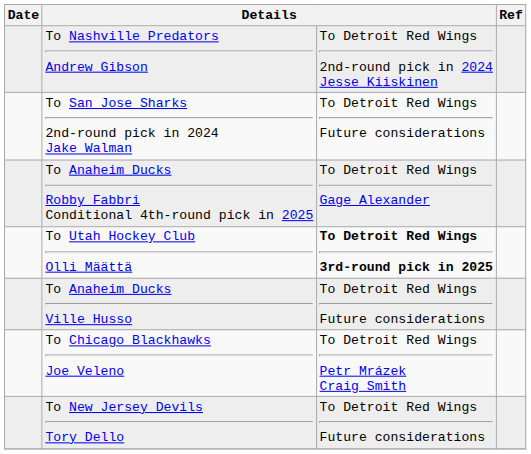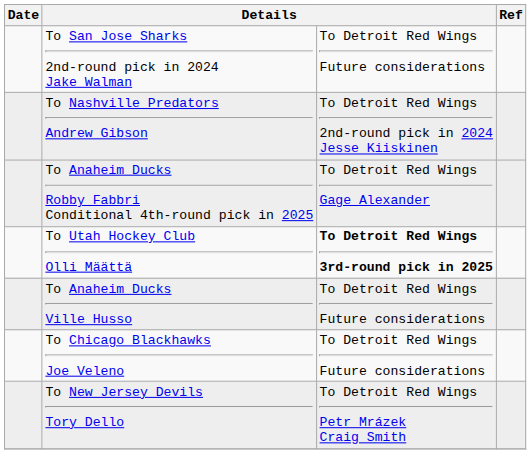 <table class="wikitable">
 <tr>
 <th>Date</th>
 <th colspan="2">Details</th>
 <th>Ref</th>
 </tr>
+<tr>
+<td></td>
+<td valign="top">To <a href='#'>San Jose Sharks</a><hr>2nd-round pick in 2024<br><a href='#'>Jake Walman</a></td>
+<td valign="top">To Detroit Red Wings<hr>Future considerations</td>
+<td></td>
+</tr>
 <tr style="background:#eee;">
 <td></td>
 <td valign="top">To <a href='#'>Nashville Predators</a><hr><a href='#'>Andrew Gibson</a></td>
 <td valign="top">To Detroit Red Wings<hr>2nd-round pick in <a href='#'>2024</a><br><a href='#'>Jesse Kiiskinen</a></td>
-<td></td>
-</tr>
-<tr>
-<td></td>
-<td valign="top">To <a href='#'>San Jose Sharks</a><hr>2nd-round pick in 2024<br><a href='#'>Jake Walman</a></td>
-<td valign="top">To Detroit Red Wings<hr>Future considerations</td>
 <td></td>
 </tr>
 <tr style="background:#eee;">
 <td></td>
 <td valign="top">To <a href='#'>Anaheim Ducks</a><hr><a href='#'>Robby Fabbri</a><br>Conditional 4th-round pick in <a href='#'>2025</a></td>
 <td valign="top">To Detroit Red Wings<hr><a href='#'>Gage Alexander</a></td>
 <td></td>
 </tr>
 <tr>
 <td></td>
 <td valign="top">To <a href='#'>Utah Hockey Club</a><hr><a href='#'>Olli Määttä</a></td>
 <td valign="top"><strong>To Detroit Red Wings<hr>3rd-round pick in 2025</strong></td>
 <td></td>
 </tr>
 <tr style="background:#eee;">
 <td></td>
 <td valign="top">To <a href='#'>Anaheim Ducks</a><hr><a href='#'>Ville Husso</a></td>
 <td valign="top">To Detroit Red Wings<hr>Future considerations</td>
 <td></td>
 </tr>
 <tr>
 <td></td>
 <td valign="top">To <a href='#'>Chicago Blackhawks</a><hr><a href='#'>Joe Veleno</a></td>
-<td valign="top">To Detroit Red Wings<hr><a href='#'>Petr Mrázek</a><br><a href='#'>Craig Smith</a></td>
+<td valign="top">To Detroit Red Wings<hr>Future considerations</td>
 <td></td>
 </tr>
 <tr style="background:#eee;">
 <td></td>
 <td valign="top">To <a href='#'>New Jersey Devils</a><hr><a href='#'>Tory Dello</a></td>
-<td valign="top">To Detroit Red Wings<hr>Future considerations</td>
+<td valign="top">To Detroit Red Wings<hr><a href='#'>Petr Mrázek</a><br><a href='#'>Craig Smith</a></td>
 <td></td>
 </tr>
 <tr>
 </tr>
 </table>
